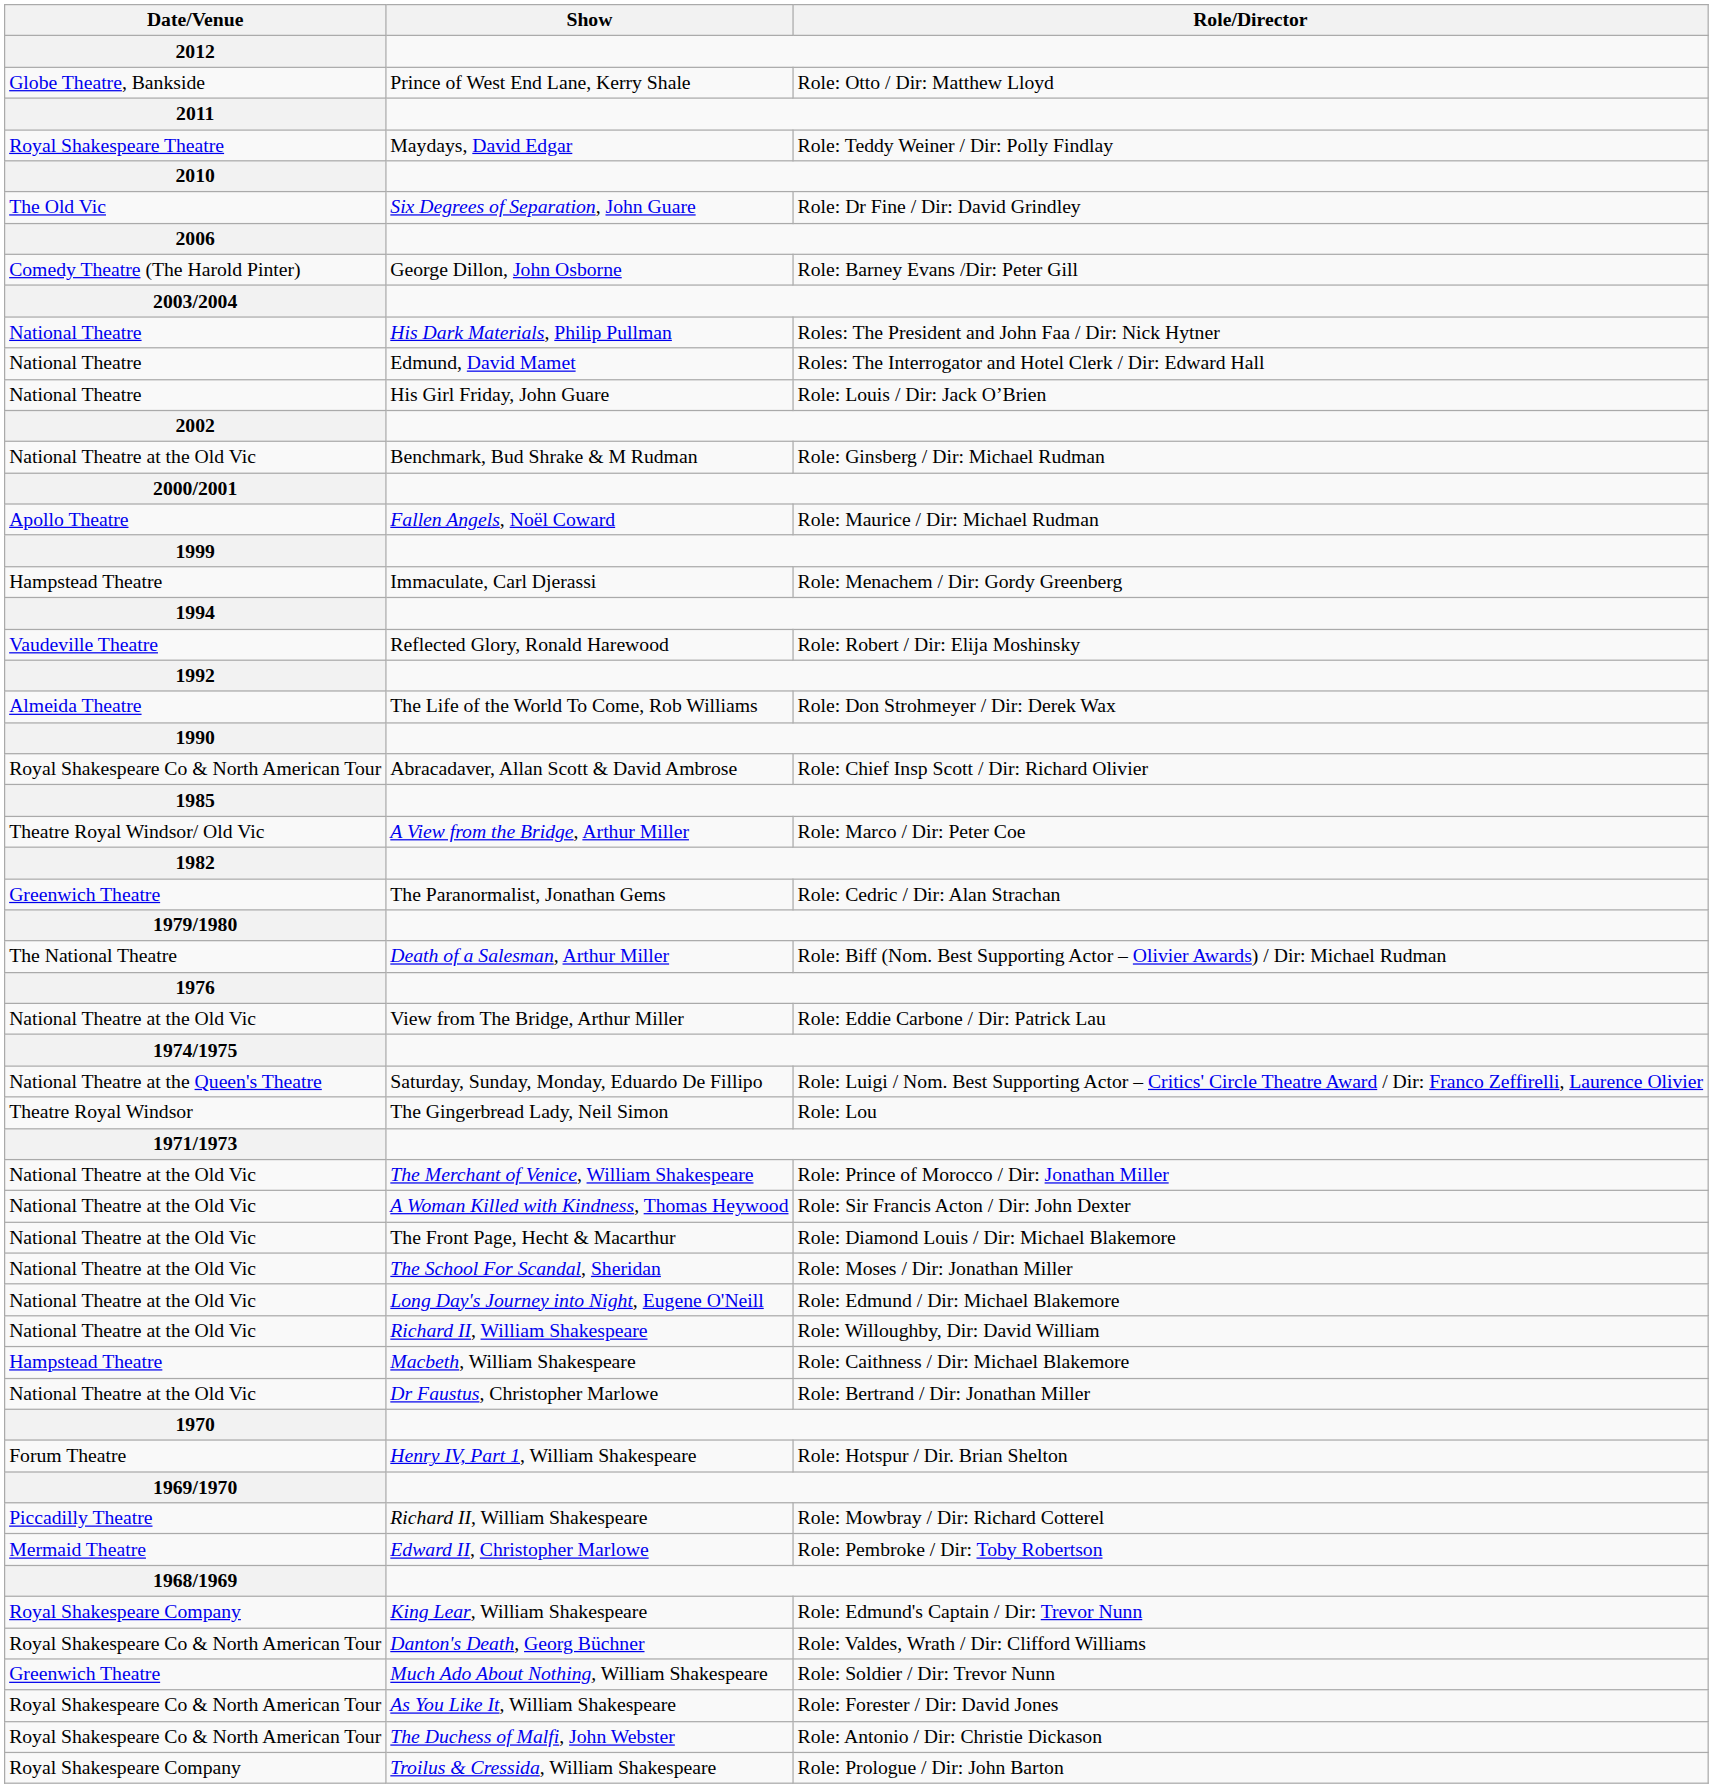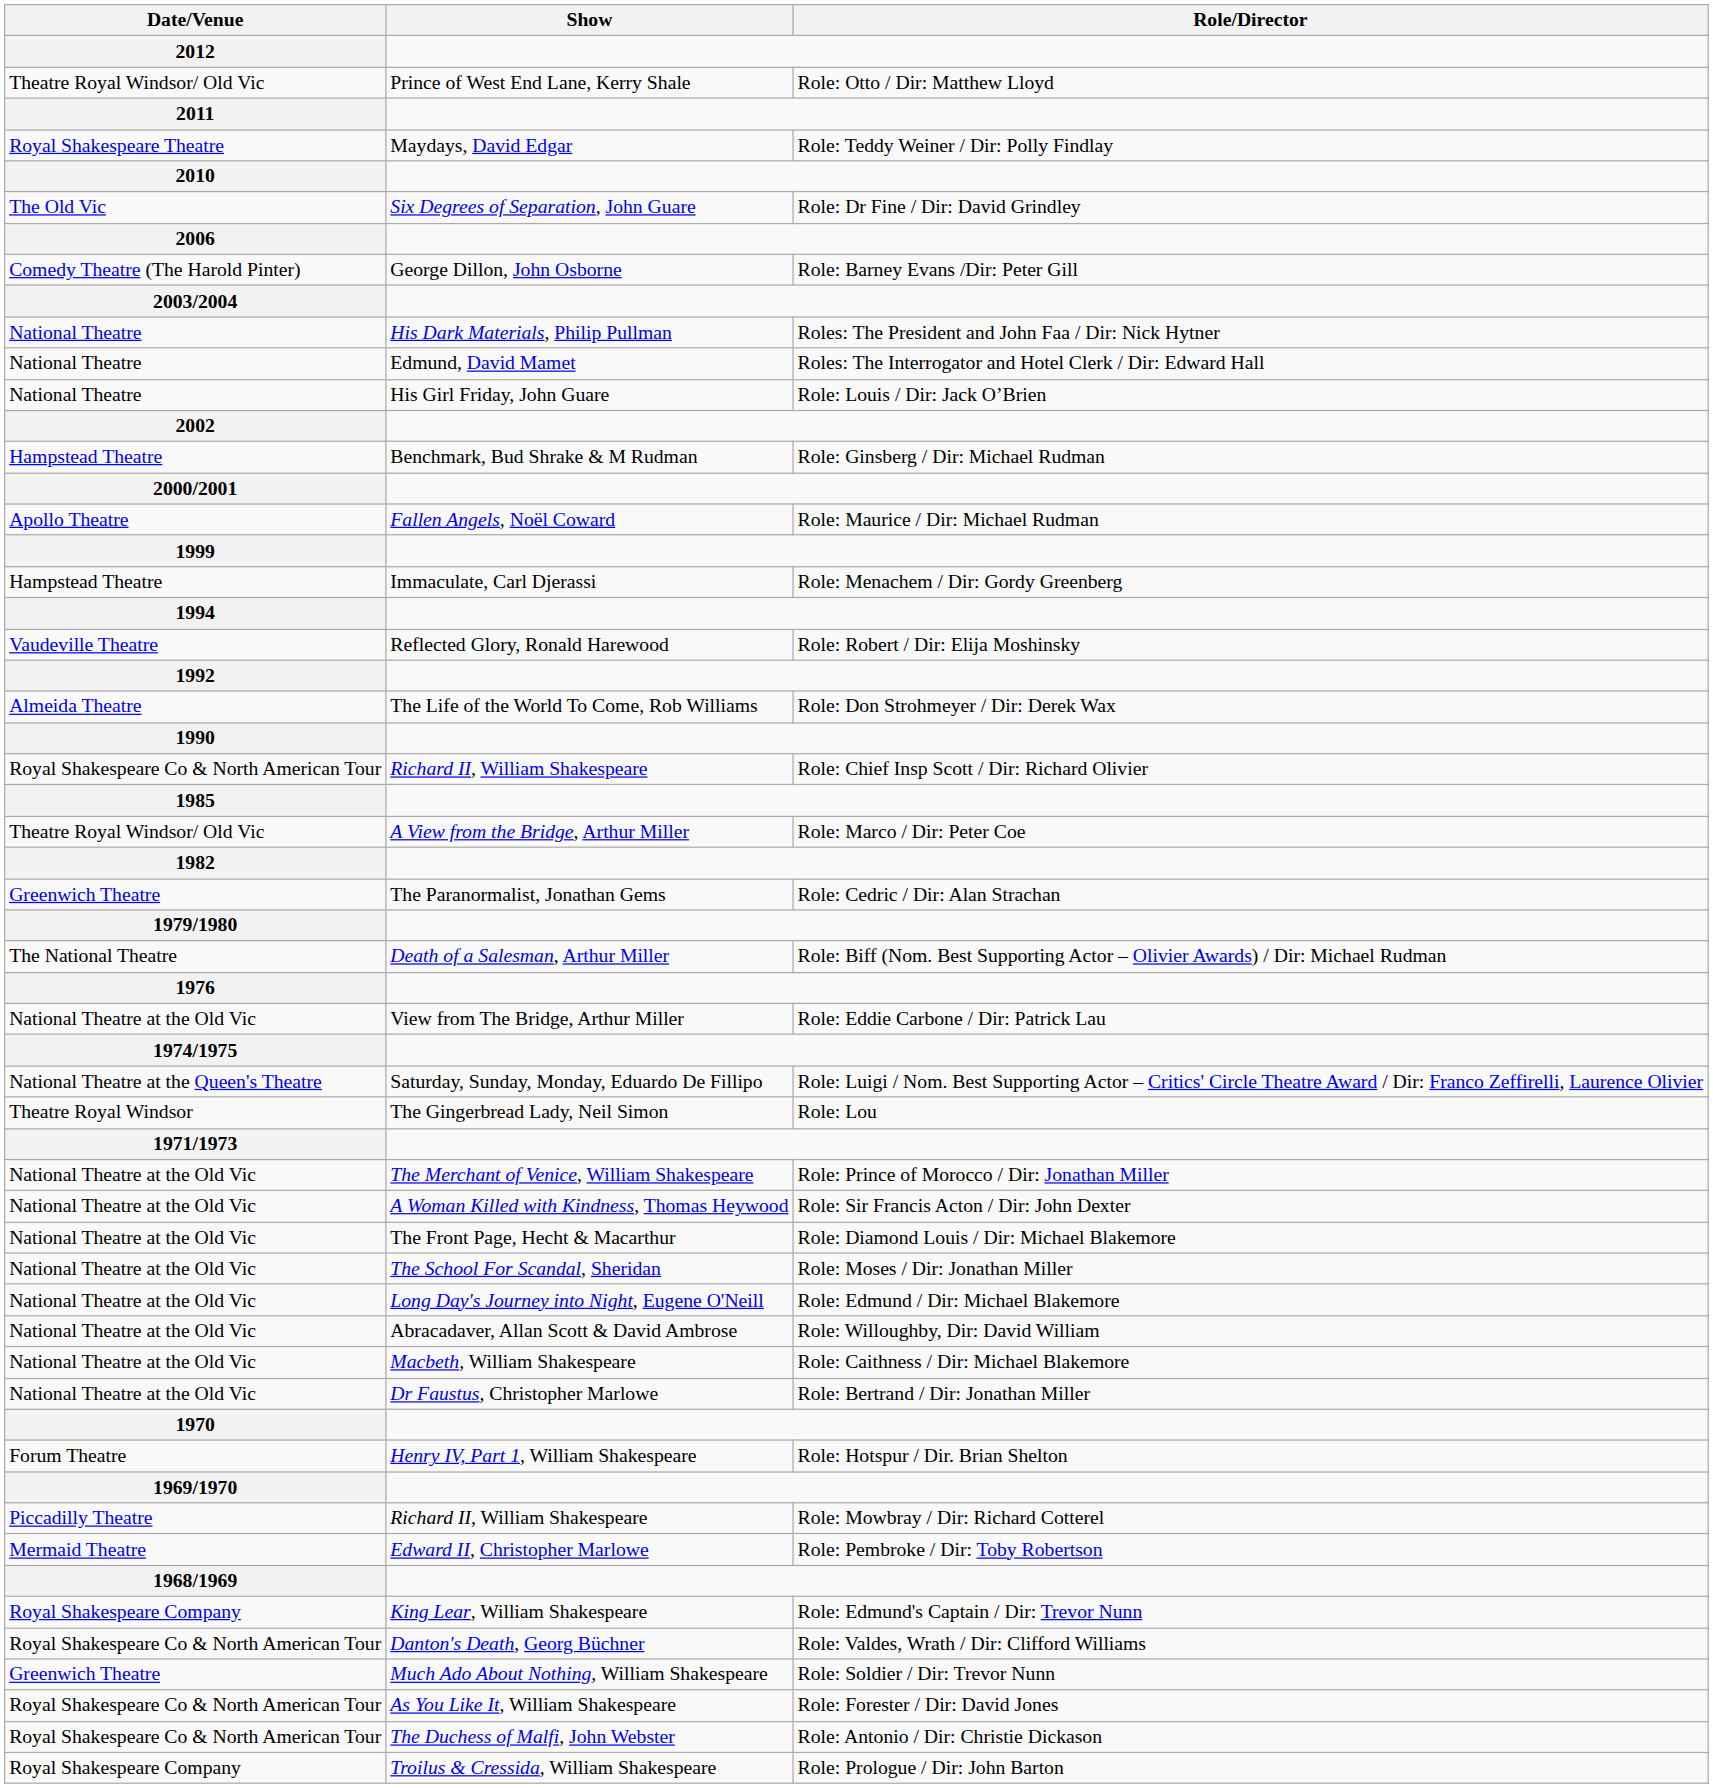 <table class="wikitable">
 <tr>
 <th>Date/Venue</th>
 <th>Show</th>
 <th>Role/Director</th>
 </tr>
 <tr>
 <th>2012</th>
 </tr>
 <tr>
-<td><a href='#'>Globe Theatre</a>, Bankside</td>
+<td>Theatre Royal Windsor/ Old Vic</td>
 <td>Prince of West End Lane, Kerry Shale</td>
 <td>Role: Otto / Dir: Matthew Lloyd</td>
 </tr>
 <tr>
 <th>2011</th>
 </tr>
 <tr>
 <td><a href='#'>Royal Shakespeare Theatre</a></td>
 <td>Maydays, <a href='#'>David Edgar</a></td>
 <td>Role: Teddy Weiner / Dir: Polly Findlay</td>
 </tr>
 <tr>
 <th>2010</th>
 </tr>
 <tr>
 <td><a href='#'>The Old Vic</a></td>
 <td><em><a href='#'>Six Degrees of Separation</a></em>, <a href='#'>John Guare</a></td>
 <td>Role: Dr Fine / Dir: David Grindley</td>
 </tr>
 <tr>
 <th>2006</th>
 </tr>
 <tr>
 <td><a href='#'>Comedy Theatre</a> (The Harold Pinter)</td>
 <td>George Dillon, <a href='#'>John Osborne</a></td>
 <td>Role: Barney Evans /Dir: Peter Gill</td>
 </tr>
 <tr>
 <th>2003/2004</th>
 </tr>
 <tr>
 <td><a href='#'>National Theatre</a></td>
 <td><em><a href='#'>His Dark Materials</a></em>, <a href='#'>Philip Pullman</a></td>
 <td>Roles: The President and John Faa / Dir: Nick Hytner</td>
 </tr>
 <tr>
 <td>National Theatre</td>
 <td>Edmund, <a href='#'>David Mamet</a></td>
 <td>Roles: The Interrogator and Hotel Clerk / Dir: Edward Hall</td>
 </tr>
 <tr>
 <td>National Theatre</td>
 <td>His Girl Friday, John Guare</td>
 <td>Role: Louis / Dir: Jack O’Brien</td>
 </tr>
 <tr>
 <th>2002</th>
 </tr>
 <tr>
-<td>National Theatre at the Old Vic</td>
+<td><a href='#'>Hampstead Theatre</a></td>
 <td>Benchmark, Bud Shrake & M Rudman</td>
 <td>Role: Ginsberg / Dir: Michael Rudman</td>
 </tr>
 <tr>
 <th>2000/2001</th>
 </tr>
 <tr>
 <td><a href='#'>Apollo Theatre</a></td>
 <td><em><a href='#'>Fallen Angels</a></em>, <a href='#'>Noël Coward</a></td>
 <td>Role: Maurice / Dir: Michael Rudman</td>
 </tr>
 <tr>
 <th>1999</th>
 </tr>
 <tr>
 <td>Hampstead Theatre</td>
 <td>Immaculate, Carl Djerassi</td>
 <td>Role: Menachem / Dir: Gordy Greenberg</td>
 </tr>
 <tr>
 <th>1994</th>
 </tr>
 <tr>
 <td><a href='#'>Vaudeville Theatre</a></td>
 <td>Reflected Glory, Ronald Harewood</td>
 <td>Role: Robert / Dir: Elija Moshinsky</td>
 </tr>
 <tr>
 <th>1992</th>
 </tr>
 <tr>
 <td><a href='#'>Almeida Theatre</a></td>
 <td>The Life of the World To Come, Rob Williams</td>
 <td>Role: Don Strohmeyer / Dir: Derek Wax</td>
 </tr>
 <tr>
 <th>1990</th>
 </tr>
 <tr>
 <td>Royal Shakespeare Co & North American Tour</td>
-<td>Abracadaver, Allan Scott & David Ambrose</td>
+<td><em><a href='#'>Richard II</a></em>, <a href='#'>William Shakespeare</a></td>
 <td>Role: Chief Insp Scott / Dir: Richard Olivier</td>
 </tr>
 <tr>
 <th>1985</th>
 </tr>
 <tr>
 <td>Theatre Royal Windsor/ Old Vic</td>
 <td><em><a href='#'>A View from the Bridge</a></em>, <a href='#'>Arthur Miller</a></td>
 <td>Role: Marco / Dir: Peter Coe</td>
 </tr>
 <tr>
 <th>1982</th>
 </tr>
 <tr>
 <td><a href='#'>Greenwich Theatre</a></td>
 <td>The Paranormalist, Jonathan Gems</td>
 <td>Role: Cedric / Dir: Alan Strachan</td>
 </tr>
 <tr>
 <th>1979/1980</th>
 </tr>
 <tr>
 <td>The National Theatre</td>
 <td><em><a href='#'>Death of a Salesman</a></em>, <a href='#'>Arthur Miller</a></td>
 <td>Role: Biff (Nom. Best Supporting Actor – <a href='#'>Olivier Awards</a>) / Dir: Michael Rudman</td>
 </tr>
 <tr>
 <th>1976</th>
 </tr>
 <tr>
 <td>National Theatre at the Old Vic</td>
 <td>View from The Bridge, Arthur Miller</td>
 <td>Role: Eddie Carbone / Dir: Patrick Lau</td>
 </tr>
 <tr>
 <th>1974/1975</th>
 </tr>
 <tr>
 <td>National Theatre at the <a href='#'>Queen's Theatre</a></td>
 <td>Saturday, Sunday, Monday, Eduardo De Fillipo</td>
 <td>Role: Luigi / Nom. Best Supporting Actor – <a href='#'>Critics' Circle Theatre Award</a> / Dir: <a href='#'>Franco Zeffirelli</a>, <a href='#'>Laurence Olivier</a></td>
 </tr>
 <tr>
 <td>Theatre Royal Windsor</td>
 <td>The Gingerbread Lady, Neil Simon</td>
 <td>Role: Lou</td>
 </tr>
 <tr>
 <th>1971/1973</th>
 </tr>
 <tr>
 <td>National Theatre at the Old Vic</td>
 <td><em><a href='#'>The Merchant of Venice</a></em>, <a href='#'>William Shakespeare</a></td>
 <td>Role: Prince of Morocco / Dir: <a href='#'>Jonathan Miller</a></td>
 </tr>
 <tr>
 <td>National Theatre at the Old Vic</td>
 <td><em><a href='#'>A Woman Killed with Kindness</a></em>, <a href='#'>Thomas Heywood</a></td>
 <td>Role: Sir Francis Acton / Dir: John Dexter</td>
 </tr>
 <tr>
 <td>National Theatre at the Old Vic</td>
 <td>The Front Page, Hecht & Macarthur</td>
 <td>Role: Diamond Louis / Dir: Michael Blakemore</td>
 </tr>
 <tr>
 <td>National Theatre at the Old Vic</td>
 <td><em><a href='#'>The School For Scandal</a></em>, <a href='#'>Sheridan</a></td>
 <td>Role: Moses / Dir: Jonathan Miller</td>
 </tr>
 <tr>
 <td>National Theatre at the Old Vic</td>
 <td><em><a href='#'>Long Day's Journey into Night</a></em>, <a href='#'>Eugene O'Neill</a></td>
 <td>Role: Edmund / Dir: Michael Blakemore</td>
 </tr>
 <tr>
 <td>National Theatre at the Old Vic</td>
-<td><em><a href='#'>Richard II</a></em>, <a href='#'>William Shakespeare</a></td>
+<td>Abracadaver, Allan Scott & David Ambrose</td>
 <td>Role: Willoughby, Dir: David William</td>
 </tr>
 <tr>
-<td><a href='#'>Hampstead Theatre</a></td>
+<td>National Theatre at the Old Vic</td>
 <td><em><a href='#'>Macbeth</a></em>, William Shakespeare</td>
 <td>Role: Caithness / Dir: Michael Blakemore</td>
 </tr>
 <tr>
 <td>National Theatre at the Old Vic</td>
 <td><em><a href='#'>Dr Faustus</a></em>, Christopher Marlowe</td>
 <td>Role: Bertrand / Dir: Jonathan Miller</td>
 </tr>
 <tr>
 <th>1970</th>
 </tr>
 <tr>
 <td>Forum Theatre</td>
 <td><em><a href='#'>Henry IV, Part 1</a></em>, William Shakespeare</td>
 <td>Role: Hotspur / Dir. Brian Shelton</td>
 </tr>
 <tr>
 <th>1969/1970</th>
 </tr>
 <tr>
 <td><a href='#'>Piccadilly Theatre</a></td>
 <td><em>Richard II</em>, William Shakespeare</td>
 <td>Role: Mowbray / Dir: Richard Cotterel</td>
 </tr>
 <tr>
 <td><a href='#'>Mermaid Theatre</a></td>
 <td><em><a href='#'>Edward II</a></em>, <a href='#'>Christopher Marlowe</a></td>
 <td>Role: Pembroke / Dir: <a href='#'>Toby Robertson</a></td>
 </tr>
 <tr>
 <th>1968/1969</th>
 </tr>
 <tr>
 <td><a href='#'>Royal Shakespeare Company</a></td>
 <td><em><a href='#'>King Lear</a></em>, William Shakespeare</td>
 <td>Role: Edmund's Captain / Dir: <a href='#'>Trevor Nunn</a></td>
 </tr>
 <tr>
 <td>Royal Shakespeare Co & North American Tour</td>
 <td><em><a href='#'>Danton's Death</a></em>, <a href='#'>Georg Büchner</a></td>
 <td>Role: Valdes, Wrath / Dir: Clifford Williams</td>
 </tr>
 <tr>
 <td><a href='#'>Greenwich Theatre</a></td>
 <td><em><a href='#'>Much Ado About Nothing</a></em>, William Shakespeare</td>
 <td>Role: Soldier / Dir: Trevor Nunn</td>
 </tr>
 <tr>
 <td>Royal Shakespeare Co & North American Tour</td>
 <td><em><a href='#'>As You Like It</a></em>, William Shakespeare</td>
 <td>Role: Forester / Dir: David Jones</td>
 </tr>
 <tr>
 <td>Royal Shakespeare Co & North American Tour</td>
 <td><em><a href='#'>The Duchess of Malfi</a></em>, <a href='#'>John Webster</a></td>
 <td>Role: Antonio / Dir: Christie Dickason</td>
 </tr>
 <tr>
 <td>Royal Shakespeare Company</td>
 <td><em><a href='#'>Troilus & Cressida</a></em>, William Shakespeare</td>
 <td>Role: Prologue / Dir: John Barton</td>
 </tr>
 </table>
